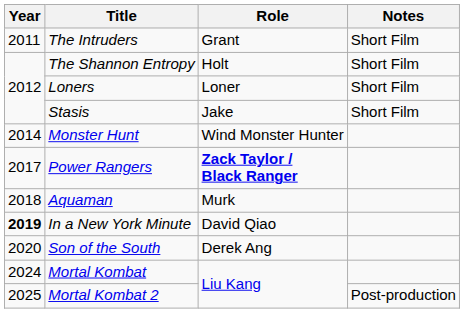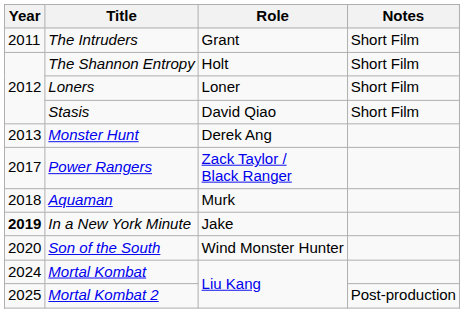 <table class="wikitable">
 <tr>
 <th>Year</th>
 <th>Title</th>
 <th>Role</th>
 <th>Notes</th>
 </tr>
 <tr>
 <td>2011</td>
 <td><em>The Intruders</em></td>
 <td>Grant</td>
 <td>Short Film</td>
 </tr>
 <tr>
 <td rowspan="3">2012</td>
 <td><em>The Shannon Entropy</em></td>
 <td>Holt</td>
 <td>Short Film</td>
 </tr>
 <tr>
 <td><em>Loners</em></td>
 <td>Loner</td>
 <td>Short Film</td>
 </tr>
 <tr>
 <td><em>Stasis</em></td>
-<td>Jake</td>
+<td>David Qiao</td>
 <td>Short Film</td>
 </tr>
 <tr>
-<td>2014</td>
+<td>2013</td>
 <td><em><a href='#'>Monster Hunt</a></em></td>
-<td>Wind Monster Hunter</td>
+<td>Derek Ang</td>
 <td></td>
 </tr>
 <tr>
 <td>2017</td>
 <td><em><a href='#'>Power Rangers</a></em></td>
-<td><strong><a href='#'>Zack Taylor /<br> Black Ranger</a></strong></td>
+<td><a href='#'>Zack Taylor /<br> Black Ranger</a></td>
 <td></td>
 </tr>
 <tr>
 <td>2018</td>
 <td><em><a href='#'>Aquaman</a></em></td>
 <td>Murk</td>
 <td></td>
 </tr>
 <tr>
 <td><strong>2019</strong></td>
 <td><em>In a New York Minute</em></td>
-<td>David Qiao</td>
+<td>Jake</td>
 <td></td>
 </tr>
 <tr>
 <td>2020</td>
 <td><em><a href='#'>Son of the South</a></em></td>
-<td>Derek Ang</td>
+<td>Wind Monster Hunter</td>
 <td></td>
 </tr>
 <tr>
 <td>2024</td>
 <td><em><a href='#'>Mortal Kombat</a></em></td>
 <td rowspan="2"><a href='#'>Liu Kang</a></td>
 <td></td>
 </tr>
 <tr>
 <td>2025</td>
 <td><em><a href='#'>Mortal Kombat 2</a></em></td>
 <td>Post-production</td>
 </tr>
 </table>
